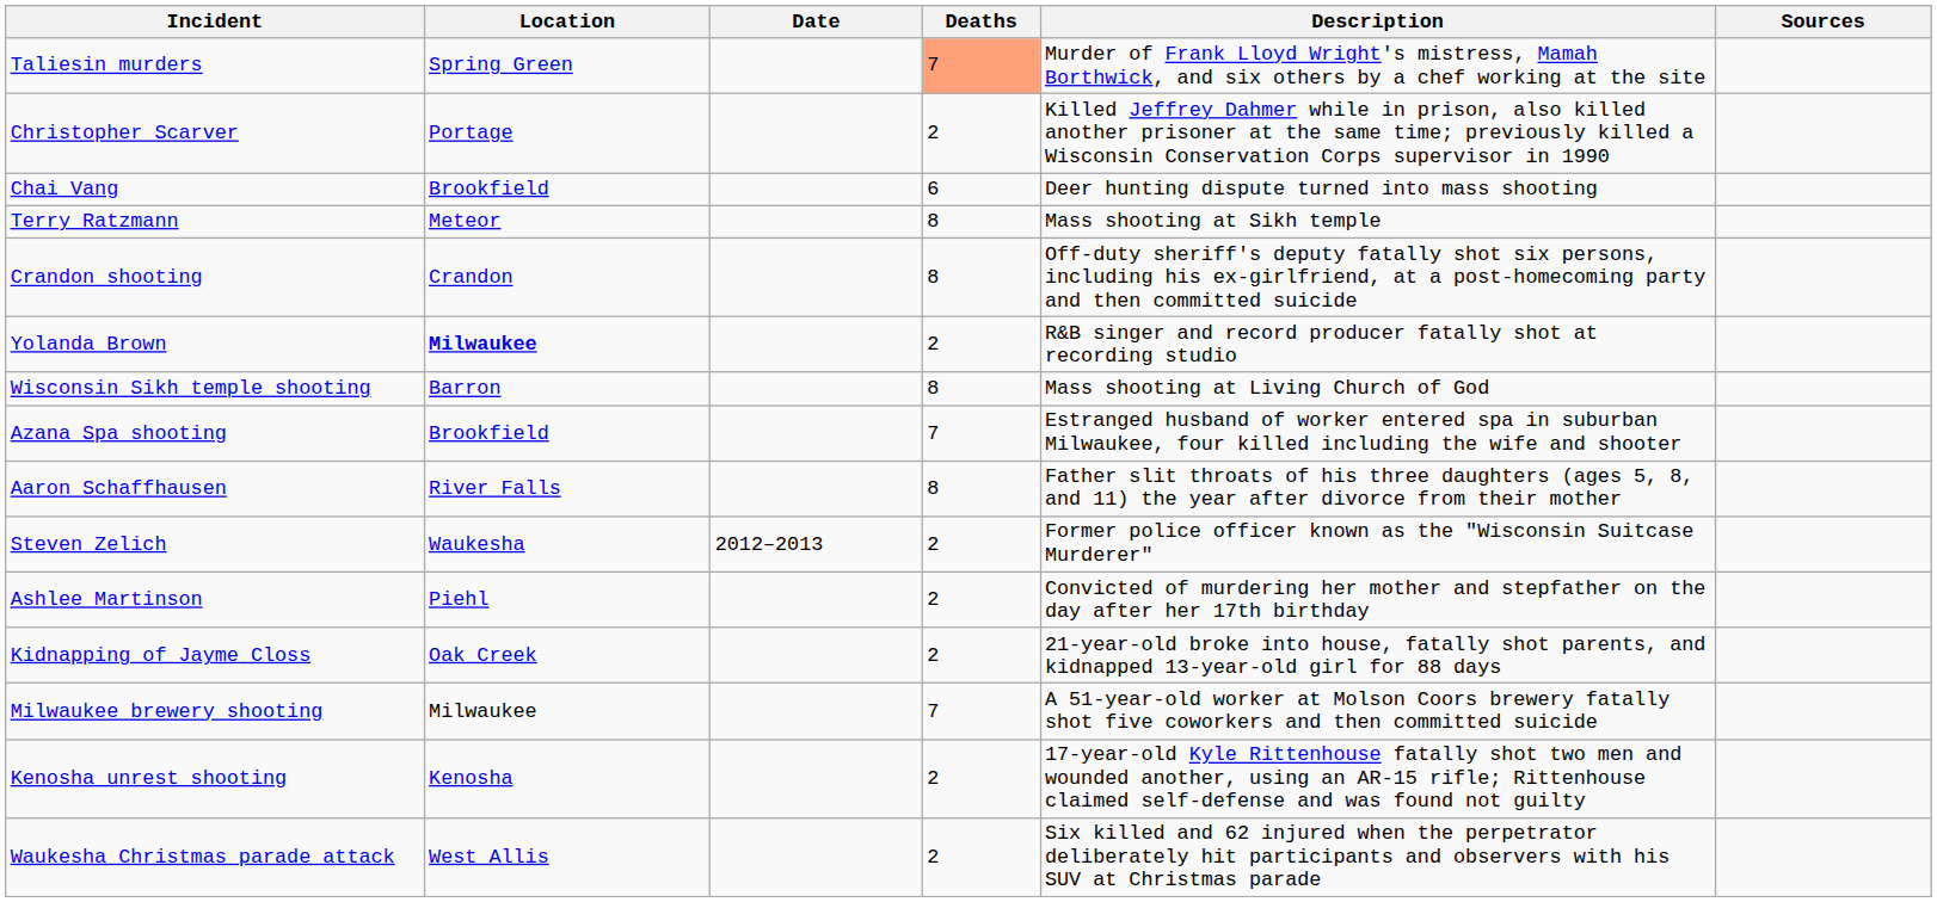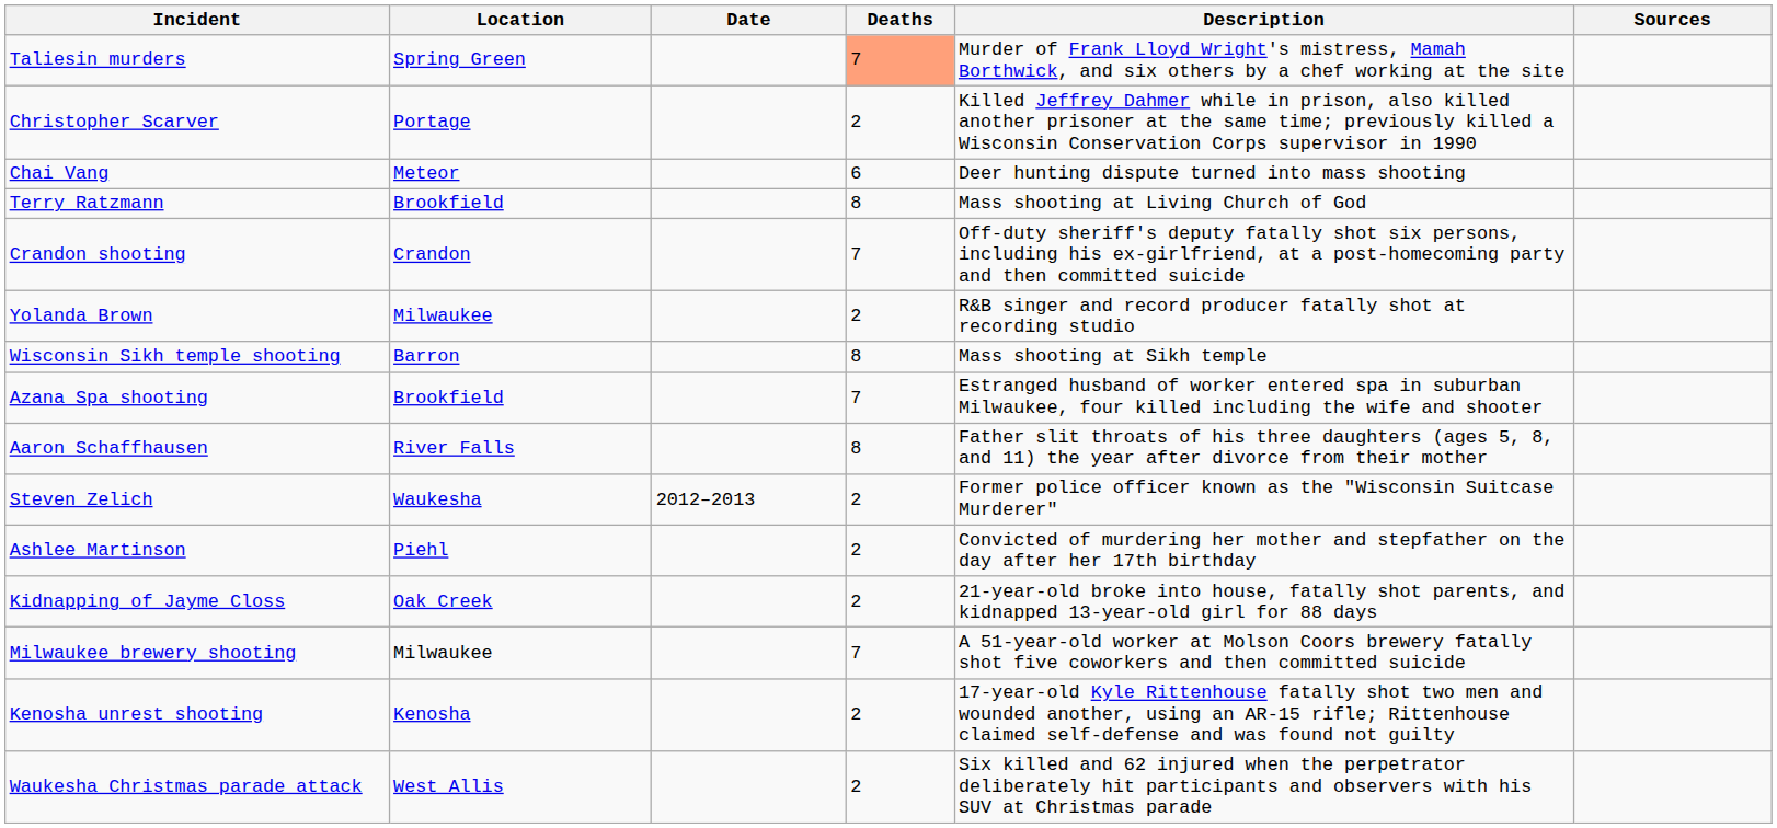 <table class="wikitable sortable">
 <tr>
 <th width="300">Incident</th>
 <th width="200">Location</th>
 <th width="150">Date</th>
 <th width="75">Deaths</th>
 <th width="500">Description</th>
 <th width="150">Sources</th>
 </tr>
 <tr>
 <td><a href='#'>Taliesin murders</a></td>
 <td><a href='#'>Spring Green</a></td>
 <td></td>
 <td style="background: lightsalmon;">7</td>
 <td>Murder of <a href='#'>Frank Lloyd Wright</a>'s mistress, <a href='#'>Mamah Borthwick</a>, and six others by a chef working at the site</td>
 <td></td>
 </tr>
 <tr>
 <td><a href='#'>Christopher Scarver</a></td>
 <td><a href='#'>Portage</a></td>
 <td></td>
 <td>2</td>
 <td>Killed <a href='#'>Jeffrey Dahmer</a> while in prison, also killed another prisoner at the same time; previously killed a Wisconsin Conservation Corps supervisor in 1990</td>
 <td></td>
 </tr>
 <tr>
 <td><a href='#'>Chai Vang</a></td>
-<td><a href='#'>Brookfield</a></td>
+<td><a href='#'>Meteor</a></td>
 <td></td>
 <td>6</td>
 <td>Deer hunting dispute turned into mass shooting</td>
 <td></td>
 </tr>
 <tr>
 <td><a href='#'>Terry Ratzmann</a></td>
-<td><a href='#'>Meteor</a></td>
+<td><a href='#'>Brookfield</a></td>
 <td></td>
 <td>8</td>
-<td>Mass shooting at Sikh temple</td>
+<td>Mass shooting at Living Church of God</td>
 <td></td>
 </tr>
 <tr>
 <td><a href='#'>Crandon shooting</a></td>
 <td><a href='#'>Crandon</a></td>
 <td></td>
-<td>8</td>
+<td>7</td>
 <td>Off-duty sheriff's deputy fatally shot six persons, including his ex-girlfriend, at a post-homecoming party and then committed suicide</td>
 <td></td>
 </tr>
 <tr>
 <td><a href='#'>Yolanda Brown</a></td>
-<td><strong><a href='#'>Milwaukee</a></strong></td>
+<td><a href='#'>Milwaukee</a></td>
 <td></td>
 <td>2</td>
 <td>R&B singer and record producer fatally shot at recording studio</td>
 <td></td>
 </tr>
 <tr>
 <td><a href='#'>Wisconsin Sikh temple shooting</a></td>
 <td><a href='#'>Barron</a></td>
 <td></td>
 <td>8</td>
-<td>Mass shooting at Living Church of God</td>
+<td>Mass shooting at Sikh temple</td>
 <td></td>
 </tr>
 <tr>
 <td><a href='#'>Azana Spa shooting</a></td>
 <td><a href='#'>Brookfield</a></td>
 <td></td>
 <td>7</td>
 <td>Estranged husband of worker entered spa in suburban Milwaukee, four  killed including the wife and shooter</td>
 <td></td>
 </tr>
 <tr>
 <td><a href='#'>Aaron Schaffhausen</a></td>
 <td><a href='#'>River Falls</a></td>
 <td></td>
 <td>8</td>
 <td>Father slit throats of his three daughters (ages 5, 8, and 11) the year after divorce from their mother</td>
 <td></td>
 </tr>
 <tr>
 <td><a href='#'>Steven Zelich</a></td>
 <td><a href='#'>Waukesha</a></td>
 <td>2012–2013</td>
 <td>2</td>
 <td>Former police officer known as the "Wisconsin Suitcase Murderer"</td>
 <td></td>
 </tr>
 <tr>
 <td><a href='#'>Ashlee Martinson</a></td>
 <td><a href='#'>Piehl</a></td>
 <td></td>
 <td>2</td>
 <td>Convicted of murdering her mother and stepfather on the day after her 17th birthday</td>
 <td></td>
 </tr>
 <tr>
 <td><a href='#'>Kidnapping of Jayme Closs</a></td>
 <td><a href='#'>Oak Creek</a></td>
 <td></td>
 <td>2</td>
 <td>21-year-old broke into house, fatally shot parents, and kidnapped 13-year-old girl for 88 days</td>
 <td></td>
 </tr>
 <tr>
 <td><a href='#'>Milwaukee brewery shooting</a></td>
 <td>Milwaukee</td>
 <td></td>
 <td>7</td>
 <td>A 51-year-old worker at Molson Coors brewery fatally shot five coworkers and then committed suicide</td>
 <td></td>
 </tr>
 <tr>
 <td><a href='#'>Kenosha unrest shooting</a></td>
 <td><a href='#'>Kenosha</a></td>
 <td></td>
 <td>2</td>
 <td>17-year-old <a href='#'>Kyle Rittenhouse</a> fatally shot two men and wounded another, using an AR-15 rifle; Rittenhouse claimed self-defense and was found not guilty</td>
 <td></td>
 </tr>
 <tr>
 <td><a href='#'>Waukesha Christmas parade attack</a></td>
 <td><a href='#'>West Allis</a></td>
 <td></td>
 <td>2</td>
 <td>Six killed and 62 injured when the perpetrator deliberately hit participants and observers with his SUV at Christmas parade</td>
 <td></td>
 </tr>
 </table>
